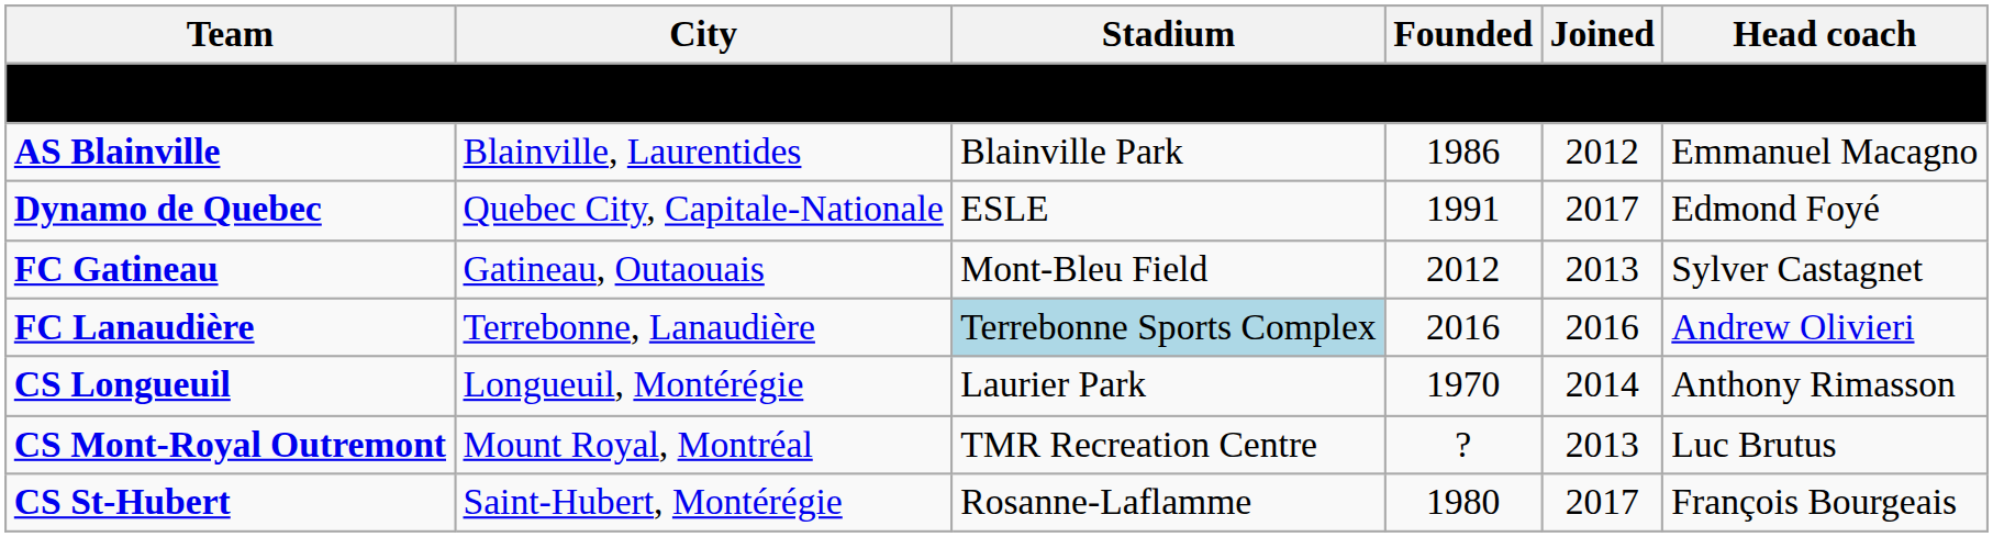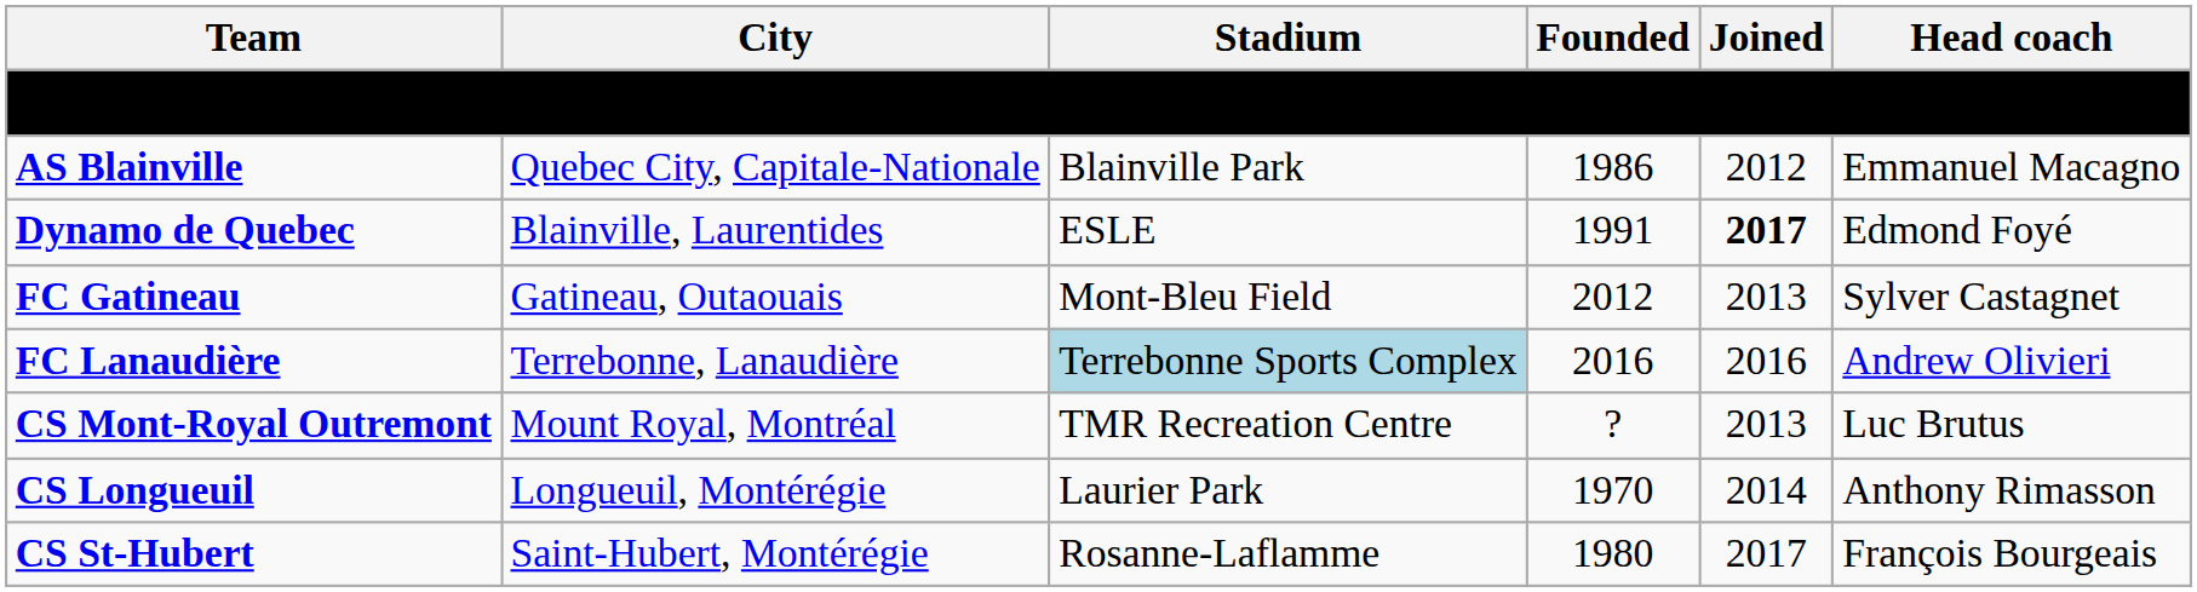 <table class="wikitable" style="text-align:left">
 <tr>
 <th style="background:">Team</th>
 <th style="background:">City</th>
 <th style="background:">Stadium</th>
 <th style="background:">Founded</th>
 <th style="background:">Joined</th>
 <th style="background:">Head coach</th>
 </tr>
 <tr>
 <th style="background:black" colspan="6"><span><strong>Current teams</strong></span></th>
 </tr>
 <tr>
 <td><strong><a href='#'>AS Blainville</a></strong></td>
-<td><a href='#'>Blainville</a>, <a href='#'>Laurentides</a></td>
+<td><a href='#'>Quebec City</a>, <a href='#'>Capitale-Nationale</a></td>
 <td>Blainville Park</td>
 <td align="center">1986</td>
 <td align="center">2012</td>
 <td> Emmanuel Macagno</td>
 </tr>
 <tr>
 <td><strong><a href='#'>Dynamo de Quebec</a></strong></td>
-<td><a href='#'>Quebec City</a>, <a href='#'>Capitale-Nationale</a></td>
+<td><a href='#'>Blainville</a>, <a href='#'>Laurentides</a></td>
 <td>ESLE</td>
 <td align="center">1991</td>
-<td align="center">2017</td>
+<td align="center"><strong>2017</strong></td>
 <td> Edmond Foyé</td>
 </tr>
 <tr>
 <td><strong><a href='#'>FC Gatineau</a></strong></td>
 <td><a href='#'>Gatineau</a>, <a href='#'>Outaouais</a></td>
 <td>Mont-Bleu Field</td>
 <td align="center">2012</td>
 <td align="center">2013</td>
 <td> Sylver Castagnet</td>
 </tr>
 <tr>
 <td><strong><a href='#'>FC Lanaudière</a></strong></td>
 <td><a href='#'>Terrebonne</a>, <a href='#'>Lanaudière</a></td>
 <td style="background: lightblue;">Terrebonne Sports Complex</td>
 <td align="center">2016</td>
 <td align="center">2016</td>
 <td> <a href='#'>Andrew Olivieri</a></td>
 </tr>
 <tr>
+<td><strong><a href='#'>CS Mont-Royal Outremont</a></strong></td>
+<td><a href='#'>Mount Royal</a>, <a href='#'>Montréal</a></td>
+<td>TMR Recreation Centre</td>
+<td align="center">?</td>
+<td align="center">2013</td>
+<td> Luc Brutus</td>
+</tr>
+<tr>
 <td><strong><a href='#'>CS Longueuil</a></strong></td>
 <td><a href='#'>Longueuil</a>, <a href='#'>Montérégie</a></td>
 <td>Laurier Park</td>
 <td align="center">1970</td>
 <td align="center">2014</td>
 <td> Anthony Rimasson</td>
-</tr>
-<tr>
-<td><strong><a href='#'>CS Mont-Royal Outremont</a></strong></td>
-<td><a href='#'>Mount Royal</a>, <a href='#'>Montréal</a></td>
-<td>TMR Recreation Centre</td>
-<td align="center">?</td>
-<td align="center">2013</td>
-<td> Luc Brutus</td>
 </tr>
 <tr>
 <td><strong><a href='#'>CS St-Hubert</a></strong></td>
 <td><a href='#'>Saint-Hubert</a>,  <a href='#'>Montérégie</a></td>
 <td>Rosanne-Laflamme</td>
 <td align="center">1980</td>
 <td align="center">2017</td>
 <td> François Bourgeais</td>
 </tr>
 </table>
